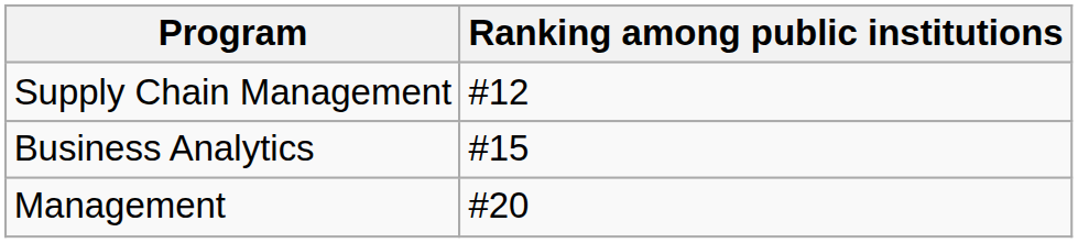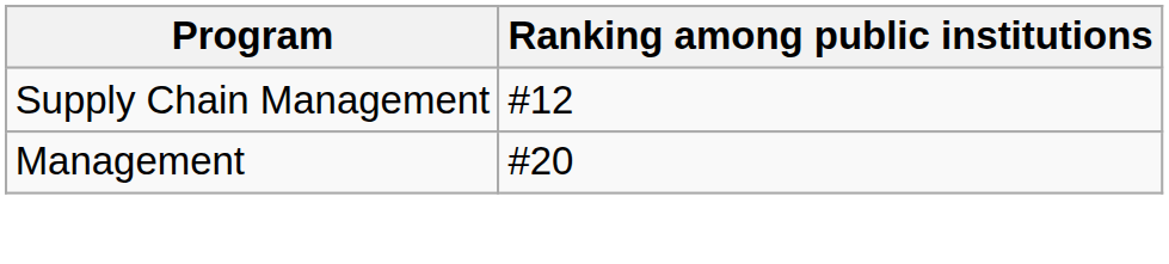 <table class="wikitable">
 <tr>
 <th><strong>Program</strong></th>
 <th><strong>Ranking among public institutions</strong></th>
 </tr>
 <tr>
 <td>Supply Chain Management</td>
 <td>#12</td>
 </tr>
 <tr>
-<td>Business Analytics</td>
-<td>#15</td>
-</tr>
-<tr>
 <td>Management</td>
 <td>#20</td>
 </tr>
 </table>
